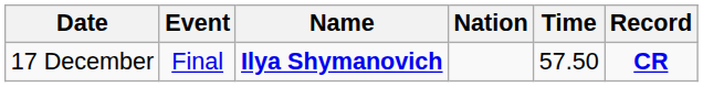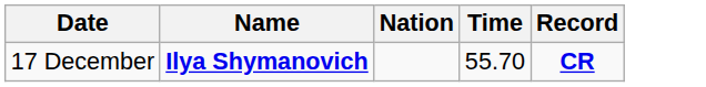 <table class="wikitable" style=text-align:center>
 <tr>
 <th>Date</th>
-<th>Event</th>
 <th>Name</th>
 <th>Nation</th>
 <th>Time</th>
 <th>Record</th>
 </tr>
 <tr>
 <td>17 December</td>
-<td><a href='#'>Final</a></td>
 <td align=left><strong><a href='#'>Ilya Shymanovich</a></strong></td>
 <td align=left></td>
-<td>57.50</td>
+<td>55.70</td>
 <td><strong><a href='#'>CR</a></strong></td>
 </tr>
 </table>
